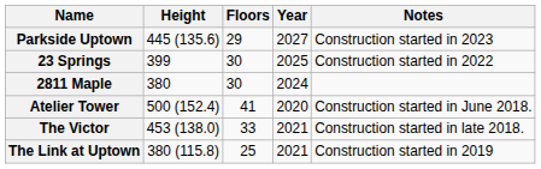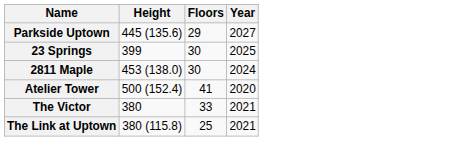 <table class="wikitable sortable plainrowheaders">
 <tr>
 <th scope="col">Name</th>
 <th scope="col">Height<br></th>
 <th scope="col">Floors</th>
 <th scope="col">Year</th>
-<th scope="col" class="unsortable">Notes</th>
 </tr>
 <tr>
 <th><strong>Parkside Uptown</strong></th>
 <td>445        (135.6)</td>
 <td>29</td>
 <td>2027</td>
-<td>Construction started in 2023</td>
 </tr>
 <tr>
 <th>23 Springs</th>
 <td>399</td>
 <td>30</td>
 <td>2025</td>
-<td>Construction started in 2022</td>
 </tr>
 <tr>
 <th><strong>2811 Maple</strong></th>
-<td>380</td>
+<td align="center">453 (138.0)</td>
 <td>30</td>
 <td>2024</td>
-<td></td>
 </tr>
 <tr>
 <th scope="row">Atelier Tower</th>
 <td align="center">500 (152.4)</td>
 <td align="center">41</td>
 <td align="center">2020</td>
-<td>Construction started in June 2018.</td>
 </tr>
 <tr>
 <th scope="row">The Victor</th>
-<td align="center">453 (138.0)</td>
+<td>380</td>
 <td align="center">33</td>
 <td align="center">2021</td>
-<td>Construction started in late 2018.</td>
 </tr>
 <tr>
 <th scope="row">The Link at Uptown</th>
 <td align="center">380 (115.8)</td>
 <td align="center">25</td>
 <td align="center">2021</td>
-<td>Construction started in 2019</td>
 </tr>
 </table>
